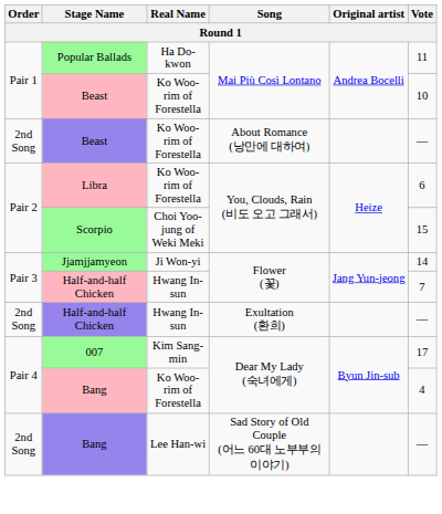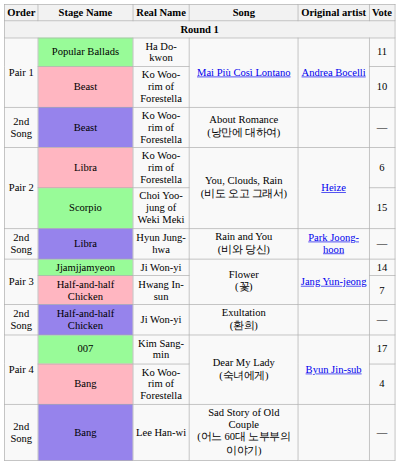 <table class="wikitable" style="text-align:center; width:95%;">
 <tr>
 <th style="width:1%;">Order</th>
 <th style="width:20%;">Stage Name</th>
 <th style="width:12%;">Real Name</th>
 <th style="width:23%;">Song</th>
 <th style="width:15%;">Original artist</th>
 <th style="width:1%;">Vote</th>
 </tr>
 <tr>
 <th colspan=6>Round 1</th>
 </tr>
 <tr>
 <td rowspan=2>Pair 1</td>
 <td bgcolor="palegreen">Popular Ballads</td>
 <td>Ha Do-kwon</td>
 <td rowspan=2><a href='#'>Mai Più Così Lontano</a></td>
 <td rowspan=2><a href='#'>Andrea Bocelli</a></td>
 <td>11</td>
 </tr>
 <tr>
 <td bgcolor="lightpink">Beast</td>
 <td>Ko Woo-rim of Forestella</td>
 <td>10</td>
 </tr>
 <tr>
 <td>2nd Song</td>
 <td bgcolor="#9683EC">Beast</td>
 <td>Ko Woo-rim of Forestella</td>
 <td>About Romance<br>(낭만에 대하여)</td>
 <td></td>
 <td>—</td>
 </tr>
 <tr>
 <td rowspan=2>Pair 2</td>
 <td bgcolor="lightpink">Libra</td>
 <td>Ko Woo-rim of Forestella</td>
 <td rowspan=2>You, Clouds, Rain<br>(비도 오고 그래서)</td>
 <td rowspan=2><a href='#'>Heize</a></td>
 <td>6</td>
 </tr>
 <tr>
 <td bgcolor="palegreen">Scorpio</td>
 <td>Choi Yoo-jung of Weki Meki</td>
 <td>15</td>
 </tr>
 <tr>
+<td>2nd Song</td>
+<td bgcolor="#9683EC">Libra</td>
+<td>Hyun Jung-hwa</td>
+<td>Rain and You<br>(비와 당신)</td>
+<td><a href='#'>Park Joong-hoon</a></td>
+<td>—</td>
+</tr>
+<tr>
 <td rowspan=2>Pair 3</td>
 <td bgcolor="palegreen">Jjamjjamyeon</td>
 <td>Ji Won-yi</td>
 <td rowspan=2>Flower<br>(꽃)</td>
 <td rowspan=2><a href='#'>Jang Yun-jeong</a></td>
 <td>14</td>
 </tr>
 <tr>
 <td bgcolor="lightpink">Half-and-half Chicken</td>
 <td>Hwang In-sun</td>
 <td>7</td>
 </tr>
 <tr>
 <td>2nd Song</td>
 <td bgcolor="#9683EC">Half-and-half Chicken</td>
-<td>Hwang In-sun</td>
+<td>Ji Won-yi</td>
 <td>Exultation<br>(환희)</td>
 <td></td>
 <td>—</td>
 </tr>
 <tr>
 <td rowspan=2>Pair 4</td>
 <td bgcolor="palegreen">007</td>
 <td>Kim Sang-min</td>
 <td rowspan=2>Dear My Lady<br>(숙녀에게)</td>
 <td rowspan=2><a href='#'>Byun Jin-sub</a></td>
 <td>17</td>
 </tr>
 <tr>
 <td bgcolor="lightpink">Bang</td>
 <td>Ko Woo-rim of Forestella</td>
 <td>4</td>
 </tr>
 <tr>
 <td>2nd Song</td>
 <td bgcolor="#9683EC">Bang</td>
 <td>Lee Han-wi</td>
 <td>Sad Story of Old Couple<br>(어느 60대 노부부의 이야기)</td>
 <td></td>
 <td>—</td>
 </tr>
 </table>
